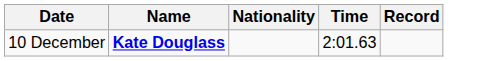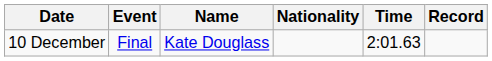 <table class="wikitable" style=text-align:center>
 <tr>
 <th>Date</th>
+<th>Event</th>
 <th>Name</th>
 <th>Nationality</th>
 <th>Time</th>
 <th>Record</th>
 </tr>
 <tr>
 <td>10 December</td>
-<td align=left><strong><a href='#'>Kate Douglass</a></strong></td>
+<td><a href='#'>Final</a></td>
+<td align=left><a href='#'>Kate Douglass</a></td>
 <td align=left></td>
 <td>2:01.63</td>
 <td></td>
 </tr>
 </table>
